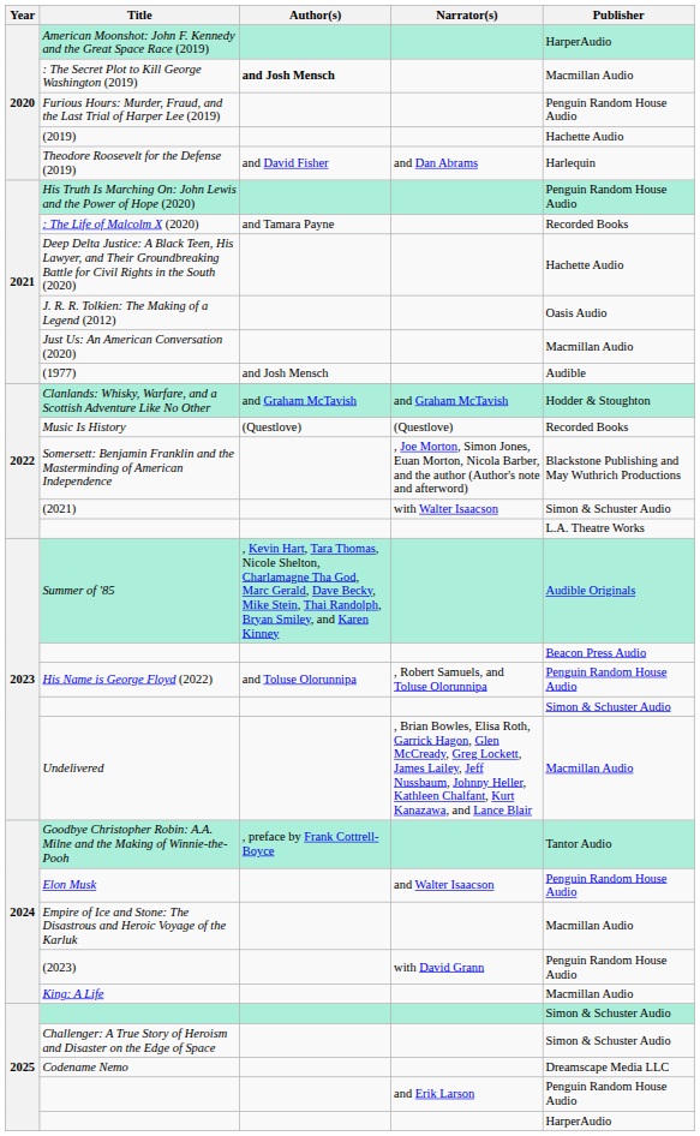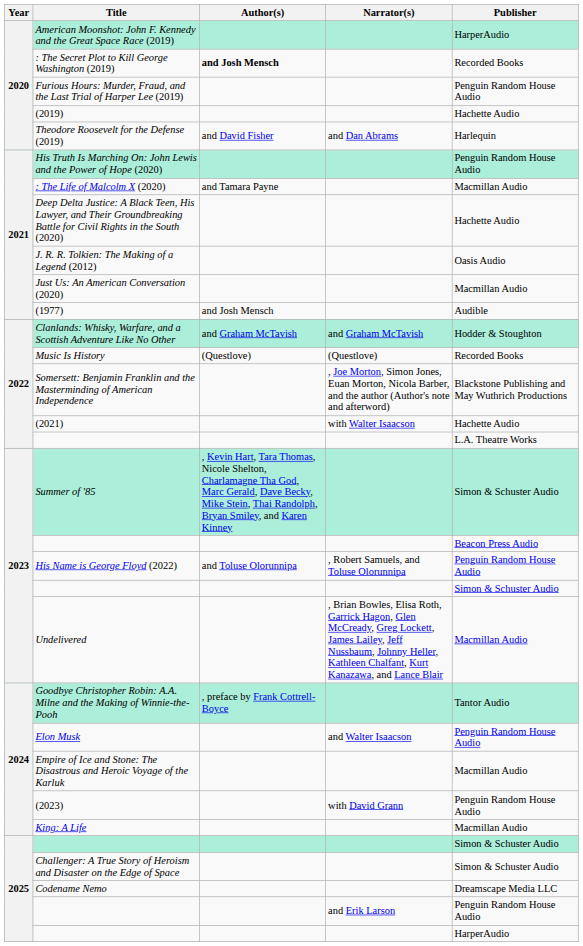 <table class="wikitable sortable mw-collapsible" style="width:100%">
 <tr>
 <th scope="col" width="5%">Year</th>
 <th scope="col" width="29%">Title</th>
 <th scope="col" width="22%">Author(s)</th>
 <th scope="col" width="22%">Narrator(s)</th>
 <th scope="col" width="22%">Publisher</th>
 </tr>
 <tr style="background:#ABEED9">
 <th rowspan="5">2020<br></th>
 <td><em>American Moonshot: John F. Kennedy and the Great Space Race</em> (2019)</td>
 <td></td>
 <td></td>
 <td>HarperAudio</td>
 </tr>
 <tr>
 <td><em>: The Secret Plot to Kill George Washington</em> (2019)</td>
 <td><strong> and Josh Mensch</strong></td>
 <td></td>
-<td>Macmillan Audio</td>
+<td>Recorded Books</td>
 </tr>
 <tr>
 <td><em>Furious Hours: Murder, Fraud, and the Last Trial of Harper Lee</em> (2019)</td>
 <td></td>
 <td></td>
 <td>Penguin Random House Audio</td>
 </tr>
 <tr>
 <td><em></em> (2019)</td>
 <td></td>
 <td></td>
 <td>Hachette Audio</td>
 </tr>
 <tr>
 <td><em>Theodore Roosevelt for the Defense</em> (2019)</td>
 <td> and <a href='#'>David Fisher</a></td>
 <td> and <a href='#'>Dan Abrams</a></td>
 <td>Harlequin</td>
 </tr>
 <tr style="background:#ABEED9">
 <th rowspan="6">2021<br></th>
 <td><em>His Truth Is Marching On: John Lewis and the Power of Hope</em> (2020)</td>
 <td></td>
 <td></td>
 <td>Penguin Random House Audio</td>
 </tr>
 <tr>
 <td><em><a href='#'>: The Life of Malcolm X</a></em> (2020)</td>
 <td> and Tamara Payne</td>
 <td></td>
-<td>Recorded Books</td>
+<td>Macmillan Audio</td>
 </tr>
 <tr>
 <td><em>Deep Delta Justice: A Black Teen, His Lawyer, and Their Groundbreaking Battle for Civil Rights in the South</em> (2020)</td>
 <td></td>
 <td></td>
 <td>Hachette Audio</td>
 </tr>
 <tr>
 <td><em>J. R. R. Tolkien: The Making of a Legend</em> (2012)</td>
 <td></td>
 <td></td>
 <td>Oasis Audio</td>
 </tr>
 <tr>
 <td><em>Just Us: An American Conversation</em> (2020)</td>
 <td></td>
 <td></td>
 <td>Macmillan Audio</td>
 </tr>
 <tr>
 <td><em></em> (1977)</td>
 <td> and Josh Mensch</td>
 <td></td>
 <td>Audible</td>
 </tr>
 <tr style="background:#ABEED9">
 <th rowspan="5">2022<br></th>
 <td><em>Clanlands: Whisky, Warfare, and a Scottish Adventure Like No Other</em></td>
 <td> and <a href='#'>Graham McTavish</a></td>
 <td> and <a href='#'>Graham McTavish</a></td>
 <td>Hodder & Stoughton</td>
 </tr>
 <tr>
 <td><em>Music Is History</em></td>
 <td> (Questlove)</td>
 <td> (Questlove)</td>
 <td>Recorded Books</td>
 </tr>
 <tr>
 <td><em>Somersett: Benjamin Franklin and the Masterminding of American Independence</em></td>
 <td></td>
 <td> , <a href='#'>Joe Morton</a>, Simon Jones, Euan Morton, Nicola Barber, and the author (Author's note and afterword)</td>
 <td>Blackstone Publishing and May Wuthrich Productions</td>
 </tr>
 <tr>
 <td><em></em> (2021)</td>
 <td></td>
 <td> with <a href='#'>Walter Isaacson</a></td>
-<td>Simon & Schuster Audio</td>
+<td>Hachette Audio</td>
 </tr>
 <tr>
 <td></td>
 <td></td>
 <td></td>
 <td>L.A. Theatre Works</td>
 </tr>
 <tr style="background:#ABEED9">
 <th rowspan="5">2023<br></th>
 <td><em>Summer of '85</em></td>
 <td>, <a href='#'>Kevin Hart</a>, <a href='#'>Tara Thomas</a>, Nicole Shelton, <a href='#'>Charlamagne Tha God</a>, <a href='#'>Marc Gerald</a>, <a href='#'>Dave Becky</a>, <a href='#'>Mike Stein</a>, <a href='#'>Thai Randolph</a>, <a href='#'>Bryan Smiley</a>, and <a href='#'>Karen Kinney</a></td>
 <td></td>
-<td><a href='#'>Audible Originals</a></td>
+<td>Simon & Schuster Audio</td>
 </tr>
 <tr>
 <td></td>
 <td></td>
 <td></td>
 <td><a href='#'>Beacon Press Audio</a></td>
 </tr>
 <tr>
 <td><em><a href='#'>His Name is George Floyd</a></em> (2022)</td>
 <td> and <a href='#'>Toluse Olorunnipa</a></td>
 <td>, Robert Samuels, and <a href='#'>Toluse Olorunnipa</a></td>
 <td><a href='#'>Penguin Random House Audio</a></td>
 </tr>
 <tr>
 <td></td>
 <td></td>
 <td></td>
 <td><a href='#'>Simon & Schuster Audio</a></td>
 </tr>
 <tr>
 <td><em>Undelivered</em></td>
 <td></td>
 <td>, Brian Bowles, Elisa Roth, <a href='#'>Garrick Hagon</a>, <a href='#'>Glen McCready</a>, <a href='#'>Greg Lockett</a>, <a href='#'>James Lailey</a>, <a href='#'>Jeff Nussbaum</a>, <a href='#'>Johnny Heller</a>, <a href='#'>Kathleen Chalfant</a>, <a href='#'>Kurt Kanazawa</a>, and <a href='#'>Lance Blair</a></td>
 <td><a href='#'>Macmillan Audio</a></td>
 </tr>
 <tr style="background:#ABEED9">
 <th rowspan="5">2024<br></th>
 <td><em>Goodbye Christopher Robin: A.A. Milne and the Making of Winnie-the-Pooh</em></td>
 <td>, preface by <a href='#'>Frank Cottrell-Boyce</a></td>
 <td></td>
 <td>Tantor Audio</td>
 </tr>
 <tr>
 <td><a href='#'><em>Elon Musk</em></a></td>
 <td></td>
 <td> and <a href='#'>Walter Isaacson</a></td>
 <td><a href='#'>Penguin Random House Audio</a></td>
 </tr>
 <tr>
 <td><em>Empire of Ice and Stone: The Disastrous and Heroic Voyage of the Karluk</em></td>
 <td></td>
 <td></td>
 <td>Macmillan Audio</td>
 </tr>
 <tr>
 <td> (2023)</td>
 <td></td>
 <td> with <a href='#'>David Grann</a></td>
 <td>Penguin Random House Audio</td>
 </tr>
 <tr>
 <td><em><a href='#'>King: A Life</a></em></td>
 <td></td>
 <td></td>
 <td>Macmillan Audio</td>
 </tr>
 <tr style="background:#ABEED9">
 <th rowspan="5">2025<br></th>
 <td></td>
 <td></td>
 <td></td>
 <td>Simon & Schuster Audio</td>
 </tr>
 <tr>
 <td><em>Challenger: A True Story of Heroism and Disaster on the Edge of Space</em></td>
 <td></td>
 <td></td>
 <td>Simon & Schuster Audio</td>
 </tr>
 <tr>
 <td><em>Codename Nemo</em></td>
 <td></td>
 <td></td>
 <td>Dreamscape Media LLC</td>
 </tr>
 <tr>
 <td></td>
 <td></td>
 <td> and <a href='#'>Erik Larson</a></td>
 <td>Penguin Random House Audio</td>
 </tr>
 <tr>
 <td><em></em></td>
 <td></td>
 <td></td>
 <td>HarperAudio</td>
 </tr>
 </table>
